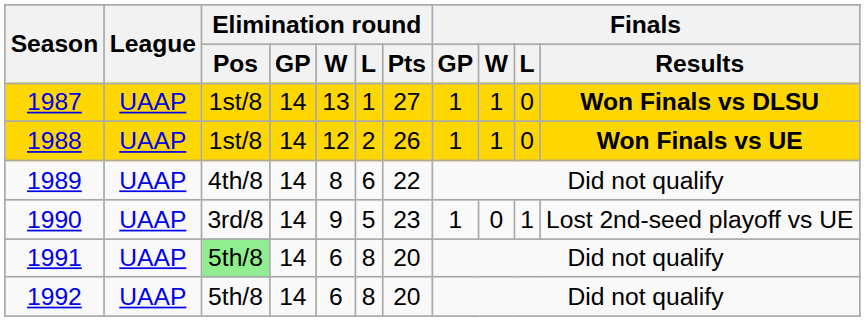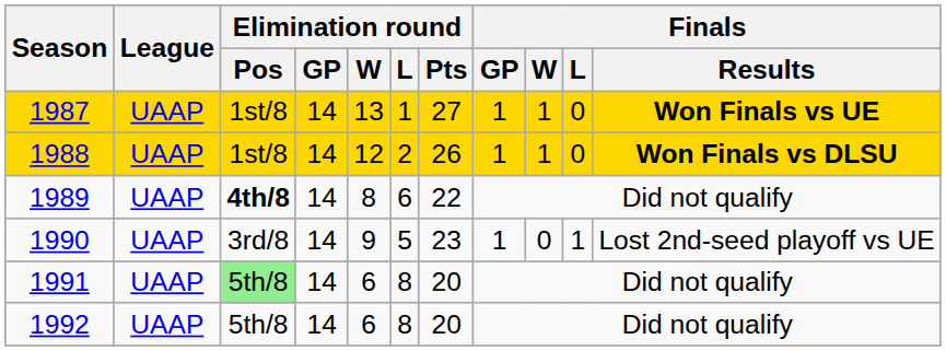 <table class="wikitable" style="text-align:center; font-size:90%">
 <tr>
 <th rowspan="2">Season</th>
 <th rowspan="2">League</th>
 <th colspan="5">Elimination round</th>
 <th colspan="4">Finals</th>
 </tr>
 <tr>
 <th>Pos</th>
 <th>GP</th>
 <th>W</th>
 <th>L</th>
 <th>Pts</th>
 <th>GP</th>
 <th>W</th>
 <th>L</th>
 <th>Results</th>
 </tr>
 <tr bgcolor="gold">
 <td><a href='#'>1987</a></td>
 <td><a href='#'>UAAP</a></td>
 <td>1st/8</td>
 <td>14</td>
 <td>13</td>
 <td>1</td>
 <td>27</td>
 <td>1</td>
 <td>1</td>
 <td>0</td>
-<td><strong>Won Finals vs DLSU</strong></td>
+<td><strong>Won Finals vs UE</strong></td>
 </tr>
 <tr bgcolor="gold">
 <td><a href='#'>1988</a></td>
 <td><a href='#'>UAAP</a></td>
 <td>1st/8</td>
 <td>14</td>
 <td>12</td>
 <td>2</td>
 <td>26</td>
 <td>1</td>
 <td>1</td>
 <td>0</td>
-<td><strong>Won Finals vs UE</strong></td>
+<td><strong>Won Finals vs DLSU</strong></td>
 </tr>
 <tr>
 <td><a href='#'>1989</a></td>
 <td><a href='#'>UAAP</a></td>
-<td>4th/8</td>
+<td><strong>4th/8</strong></td>
 <td>14</td>
 <td>8</td>
 <td>6</td>
 <td>22</td>
 <td colspan="4">Did not qualify</td>
 </tr>
 <tr>
 <td><a href='#'>1990</a></td>
 <td><a href='#'>UAAP</a></td>
 <td>3rd/8</td>
 <td>14</td>
 <td>9</td>
 <td>5</td>
 <td>23</td>
 <td>1</td>
 <td>0</td>
 <td>1</td>
 <td>Lost 2nd-seed playoff vs UE</td>
 </tr>
 <tr>
 <td><a href='#'>1991</a></td>
 <td><a href='#'>UAAP</a></td>
 <td style="background: lightgreen;">5th/8</td>
 <td>14</td>
 <td>6</td>
 <td>8</td>
 <td>20</td>
 <td colspan="4">Did not qualify</td>
 </tr>
 <tr>
 <td><a href='#'>1992</a></td>
 <td><a href='#'>UAAP</a></td>
 <td>5th/8</td>
 <td>14</td>
 <td>6</td>
 <td>8</td>
 <td>20</td>
 <td colspan="4">Did not qualify</td>
 </tr>
 </table>
